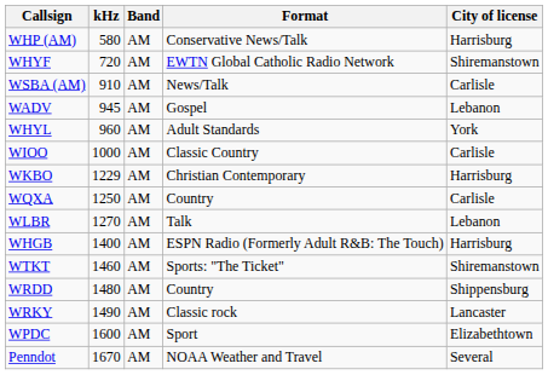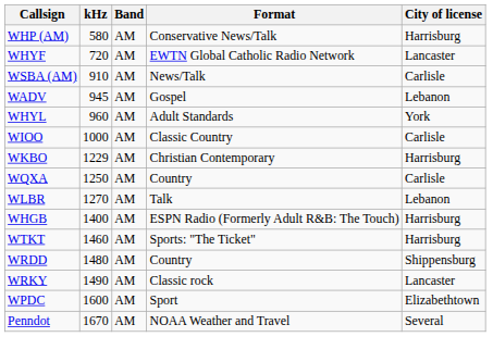 <table class="wikitable">
 <tr>
 <th>Callsign</th>
 <th>kHz</th>
 <th>Band</th>
 <th>Format</th>
 <th>City of license</th>
 </tr>
 <tr>
 <td><a href='#'>WHP (AM)</a></td>
 <td align=right>580</td>
 <td>AM</td>
 <td>Conservative News/Talk</td>
 <td>Harrisburg</td>
 </tr>
 <tr>
 <td><a href='#'>WHYF</a></td>
 <td align=right>720</td>
 <td>AM</td>
 <td><a href='#'>EWTN</a> Global Catholic Radio Network</td>
-<td>Shiremanstown</td>
+<td>Lancaster</td>
 </tr>
 <tr>
 <td><a href='#'>WSBA (AM)</a></td>
 <td align=right>910</td>
 <td>AM</td>
 <td>News/Talk</td>
 <td>Carlisle</td>
 </tr>
 <tr>
 <td><a href='#'>WADV</a></td>
 <td align=right>945</td>
 <td>AM</td>
 <td>Gospel</td>
 <td>Lebanon</td>
 </tr>
 <tr>
 <td><a href='#'>WHYL</a></td>
 <td align=right>960</td>
 <td>AM</td>
 <td>Adult Standards</td>
 <td>York</td>
 </tr>
 <tr>
 <td><a href='#'>WIOO</a></td>
 <td align=right>1000</td>
 <td>AM</td>
 <td>Classic Country</td>
 <td>Carlisle</td>
 </tr>
 <tr>
 <td><a href='#'>WKBO</a></td>
 <td align=right>1229</td>
 <td>AM</td>
 <td>Christian Contemporary</td>
 <td>Harrisburg</td>
 </tr>
 <tr>
 <td><a href='#'>WQXA</a></td>
 <td align=right>1250</td>
 <td>AM</td>
 <td>Country</td>
 <td>Carlisle</td>
 </tr>
 <tr>
 <td><a href='#'>WLBR</a></td>
 <td align=right>1270</td>
 <td>AM</td>
 <td>Talk</td>
 <td>Lebanon</td>
 </tr>
 <tr>
 <td><a href='#'>WHGB</a></td>
 <td align=right>1400</td>
 <td>AM</td>
 <td>ESPN Radio (Formerly Adult R&B: The Touch)</td>
 <td>Harrisburg</td>
 </tr>
 <tr>
 <td><a href='#'>WTKT</a></td>
 <td align=right>1460</td>
 <td>AM</td>
 <td>Sports: "The Ticket"</td>
-<td>Shiremanstown</td>
+<td>Harrisburg</td>
 </tr>
 <tr>
 <td><a href='#'>WRDD</a></td>
 <td align=right>1480</td>
 <td>AM</td>
 <td>Country</td>
 <td>Shippensburg</td>
 </tr>
 <tr>
 <td><a href='#'>WRKY</a></td>
 <td align=right>1490</td>
 <td>AM</td>
 <td>Classic rock</td>
 <td>Lancaster</td>
 </tr>
 <tr>
 <td><a href='#'>WPDC</a></td>
 <td align=right>1600</td>
 <td>AM</td>
 <td>Sport</td>
 <td>Elizabethtown</td>
 </tr>
 <tr>
 <td><a href='#'>Penndot</a></td>
 <td align=right>1670</td>
 <td>AM</td>
 <td>NOAA Weather and Travel</td>
 <td>Several</td>
 </tr>
 </table>
